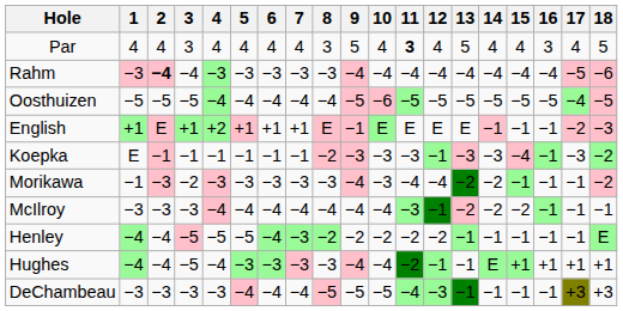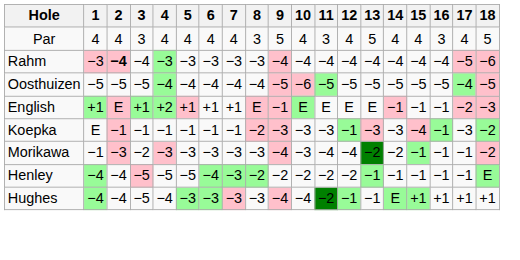 <table class="wikitable" style="text-align:center">
 <tr>
 <th>Hole</th>
 <th> 1 </th>
 <th> 2 </th>
 <th> 3 </th>
 <th> 4 </th>
 <th> 5 </th>
 <th> 6 </th>
 <th> 7 </th>
 <th> 8 </th>
 <th> 9 </th>
 <th>10</th>
 <th>11</th>
 <th>12</th>
 <th>13</th>
 <th>14</th>
 <th>15</th>
 <th>16</th>
 <th>17</th>
 <th>18</th>
 </tr>
 <tr>
 <td>Par</td>
 <td>4</td>
 <td>4</td>
 <td>3</td>
 <td>4</td>
 <td>4</td>
 <td>4</td>
 <td>4</td>
 <td>3</td>
 <td>5</td>
 <td>4</td>
-<td><strong>3</strong></td>
+<td>3</td>
 <td>4</td>
 <td>5</td>
 <td>4</td>
 <td>4</td>
 <td>3</td>
 <td>4</td>
 <td>5</td>
 </tr>
 <tr>
 <td align=left> Rahm</td>
 <td style="background: Pink;">−3</td>
 <td style="background: Pink;"><strong>−4</strong></td>
 <td>−4</td>
 <td style="background: PaleGreen;">−3</td>
 <td>−3</td>
 <td>−3</td>
 <td>−3</td>
 <td>−3</td>
 <td style="background: Pink;">−4</td>
 <td>−4</td>
 <td>−4</td>
 <td>−4</td>
 <td>−4</td>
 <td>−4</td>
 <td>−4</td>
 <td>−4</td>
 <td style="background: Pink;">−5</td>
 <td style="background: Pink;">−6</td>
 </tr>
 <tr>
 <td align=left> Oosthuizen</td>
 <td>−5</td>
 <td>−5</td>
 <td>−5</td>
 <td style="background: PaleGreen;">−4</td>
 <td>−4</td>
 <td>−4</td>
 <td>−4</td>
 <td>−4</td>
 <td style="background: Pink;">−5</td>
 <td style="background: Pink;">−6</td>
 <td style="background: PaleGreen;">−5</td>
 <td>−5</td>
 <td>−5</td>
 <td>−5</td>
 <td>−5</td>
 <td>−5</td>
 <td style="background: PaleGreen;">−4</td>
 <td style="background: Pink;">−5</td>
 </tr>
 <tr>
 <td align=left> English</td>
 <td style="background: PaleGreen;">+1</td>
 <td style="background: Pink;">E</td>
 <td style="background: PaleGreen;">+1</td>
 <td style="background: PaleGreen;">+2</td>
 <td style="background: Pink;">+1</td>
 <td>+1</td>
 <td>+1</td>
 <td style="background: Pink;">E</td>
 <td style="background: Pink;">−1</td>
 <td style="background: PaleGreen;">E</td>
 <td>E</td>
 <td>E</td>
 <td>E</td>
 <td style="background: Pink;">−1</td>
 <td>−1</td>
 <td>−1</td>
 <td style="background: Pink;">−2</td>
 <td style="background: Pink;">−3</td>
 </tr>
 <tr>
 <td align=left> Koepka</td>
 <td>E</td>
 <td style="background: Pink;">−1</td>
 <td>−1</td>
 <td>−1</td>
 <td>−1</td>
 <td>−1</td>
 <td>−1</td>
 <td style="background: Pink;">−2</td>
 <td style="background: Pink;">−3</td>
 <td>−3</td>
 <td>−3</td>
 <td style="background: PaleGreen;">−1</td>
 <td style="background: Pink;">−3</td>
 <td>−3</td>
 <td style="background: Pink;">−4</td>
 <td style="background: PaleGreen;">−1</td>
 <td>−3</td>
 <td style="background: PaleGreen;">−2</td>
 </tr>
 <tr>
 <td align=left> Morikawa</td>
 <td>−1</td>
 <td style="background: Pink;">−3</td>
 <td>−2</td>
 <td style="background: Pink;">−3</td>
 <td>−3</td>
 <td>−3</td>
 <td>−3</td>
 <td>−3</td>
 <td style="background: Pink;">−4</td>
 <td>−3</td>
 <td>−4</td>
 <td>−4</td>
 <td style="background: Green;">−2</td>
 <td>−2</td>
 <td style="background: PaleGreen;">−1</td>
 <td>−1</td>
 <td>−1</td>
 <td style="background: Pink;">−2</td>
 </tr>
 <tr>
-<td align=left> McIlroy</td>
-<td>−3</td>
-<td>−3</td>
-<td>−3</td>
-<td style="background: Pink;">−4</td>
-<td>−4</td>
-<td>−4</td>
-<td>−4</td>
-<td>−4</td>
-<td>−4</td>
-<td>−4</td>
-<td style="background: PaleGreen;">−3</td>
-<td style="background: Green;">−1</td>
-<td style="background: Pink;">−2</td>
-<td>−2</td>
-<td>−2</td>
-<td style="background: PaleGreen;">−1</td>
-<td>−1</td>
-<td>−1</td>
-</tr>
-<tr>
 <td align=left> Henley</td>
 <td style="background: PaleGreen;">−4</td>
 <td>−4</td>
 <td style="background: Pink;">−5</td>
 <td>−5</td>
 <td>−5</td>
 <td style="background: PaleGreen;">−4</td>
 <td style="background: PaleGreen;">−3</td>
 <td style="background: PaleGreen;">−2</td>
 <td>−2</td>
 <td>−2</td>
 <td>−2</td>
 <td>−2</td>
 <td style="background: PaleGreen;">−1</td>
 <td>−1</td>
 <td>−1</td>
 <td>−1</td>
 <td>−1</td>
 <td style="background: PaleGreen;">E</td>
 </tr>
 <tr>
 <td align=left> Hughes</td>
 <td style="background: PaleGreen;">−4</td>
 <td>−4</td>
 <td>−5</td>
 <td>−4</td>
 <td style="background: PaleGreen;">−3</td>
 <td style="background: PaleGreen;">−3</td>
 <td style="background: Pink;">−3</td>
 <td>−3</td>
 <td style="background: Pink;">−4</td>
 <td>−4</td>
 <td style="background: Green;">−2</td>
 <td style="background: PaleGreen;">−1</td>
 <td>−1</td>
 <td style="background: PaleGreen;">E</td>
 <td style="background: PaleGreen;">+1</td>
 <td>+1</td>
 <td>+1</td>
 <td>+1</td>
 </tr>
-<tr>
-<td align=left> DeChambeau</td>
-<td>−3</td>
-<td>−3</td>
-<td>−3</td>
-<td>−3</td>
-<td style="background: Pink;">−4</td>
-<td>−4</td>
-<td>−4</td>
-<td style="background: Pink;">−5</td>
-<td>−5</td>
-<td>−5</td>
-<td style="background: PaleGreen;">−4</td>
-<td style="background: PaleGreen;">−3</td>
-<td style="background: Green;">−1</td>
-<td>−1</td>
-<td>−1</td>
-<td>−1</td>
-<td style="background: Olive;">+3</td>
-<td>+3</td>
-</tr>
 </table>
